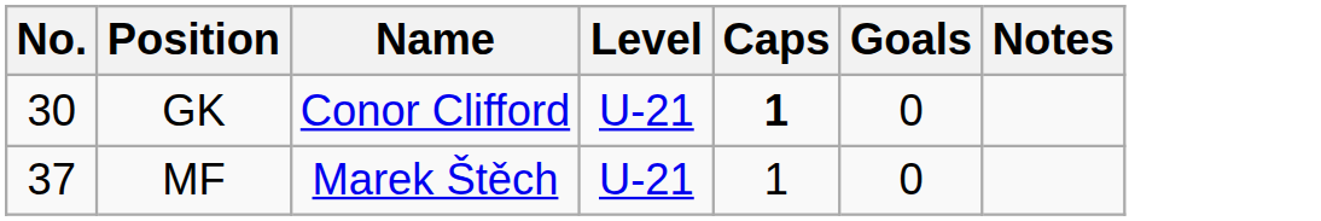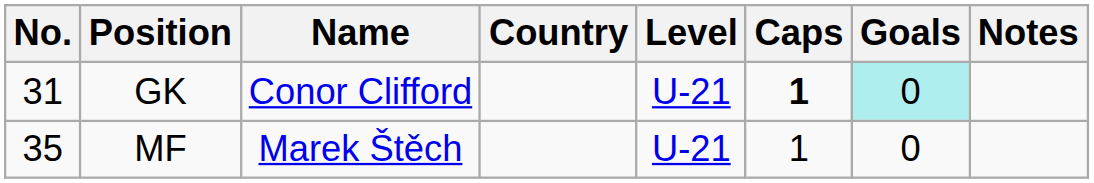 <table class="wikitable" style="text-align: center">
 <tr>
 <th>No.</th>
 <th>Position</th>
 <th>Name</th>
+<th>Country</th>
 <th>Level</th>
 <th>Caps</th>
 <th>Goals</th>
 <th>Notes</th>
 </tr>
 <tr>
-<td>30</td>
+<td>31</td>
 <td>GK</td>
 <td><a href='#'>Conor Clifford</a></td>
+<td align=left></td>
 <td><a href='#'>U-21</a></td>
 <td><strong>1</strong></td>
-<td>0</td>
+<td style="background: paleturquoise;">0</td>
 <td></td>
 </tr>
 <tr>
-<td>37</td>
+<td>35</td>
 <td>MF</td>
 <td><a href='#'>Marek Štěch</a></td>
+<td align=left></td>
 <td><a href='#'>U-21</a></td>
 <td>1</td>
 <td>0</td>
 <td></td>
 </tr>
 </table>
